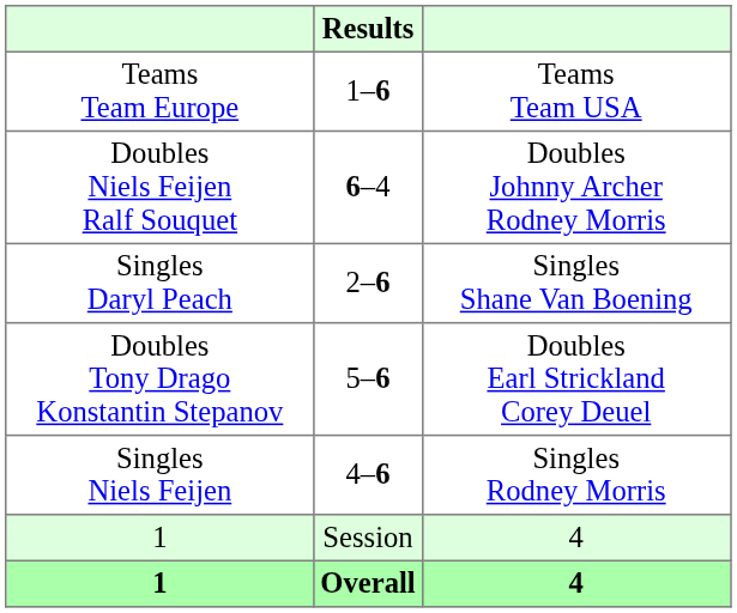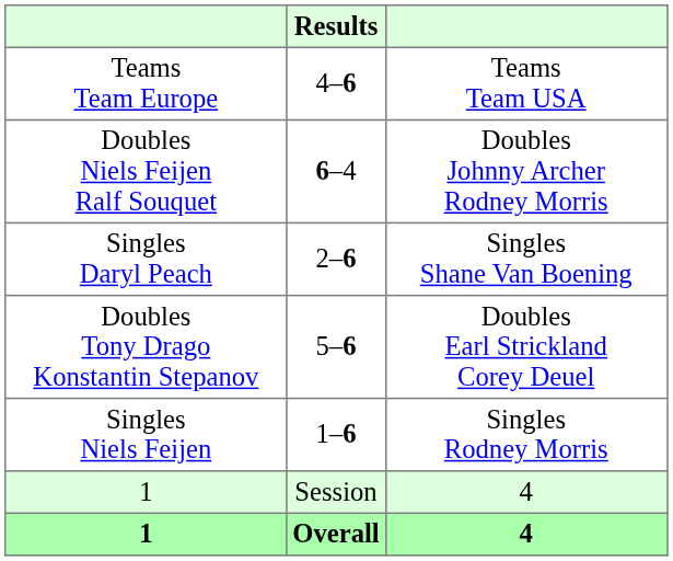 <table border="1" cellpadding="3" style="border-collapse: collapse;">
 <tr bgcolor="#ddffdd">
 <th width="160"></th>
 <th>Results</th>
 <th width="160"></th>
 </tr>
 <tr>
 <td align="center">Teams<br><a href='#'>Team Europe</a></td>
-<td align="center">1–<strong>6</strong></td>
+<td align="center">4–<strong>6</strong></td>
 <td align="center">Teams<br><a href='#'>Team USA</a></td>
 </tr>
 <tr>
 <td align="center">Doubles<br><a href='#'>Niels Feijen</a><br><a href='#'>Ralf Souquet</a></td>
 <td align="center"><strong>6</strong>–4</td>
 <td align="center">Doubles<br><a href='#'>Johnny Archer</a><br><a href='#'>Rodney Morris</a></td>
 </tr>
 <tr>
 <td align="center">Singles<br><a href='#'>Daryl Peach</a></td>
 <td align="center">2–<strong>6</strong></td>
 <td align="center">Singles<br><a href='#'>Shane Van Boening</a></td>
 </tr>
 <tr>
 <td align="center">Doubles<br><a href='#'>Tony Drago</a><br><a href='#'>Konstantin Stepanov</a></td>
 <td align="center">5–<strong>6</strong></td>
 <td align="center">Doubles<br><a href='#'>Earl Strickland</a><br><a href='#'>Corey Deuel</a></td>
 </tr>
 <tr>
 <td align="center">Singles<br><a href='#'>Niels Feijen</a></td>
-<td align="center">4–<strong>6</strong></td>
+<td align="center">1–<strong>6</strong></td>
 <td align="center">Singles<br><a href='#'>Rodney Morris</a></td>
 </tr>
 <tr bgcolor="#ddffdd">
 <td align="center">1</td>
 <td align="center">Session</td>
 <td align="center">4</td>
 </tr>
 <tr bgcolor="#aaffaa">
 <th align="center">1</th>
 <th align="center">Overall</th>
 <th align="center">4</th>
 </tr>
 </table>
